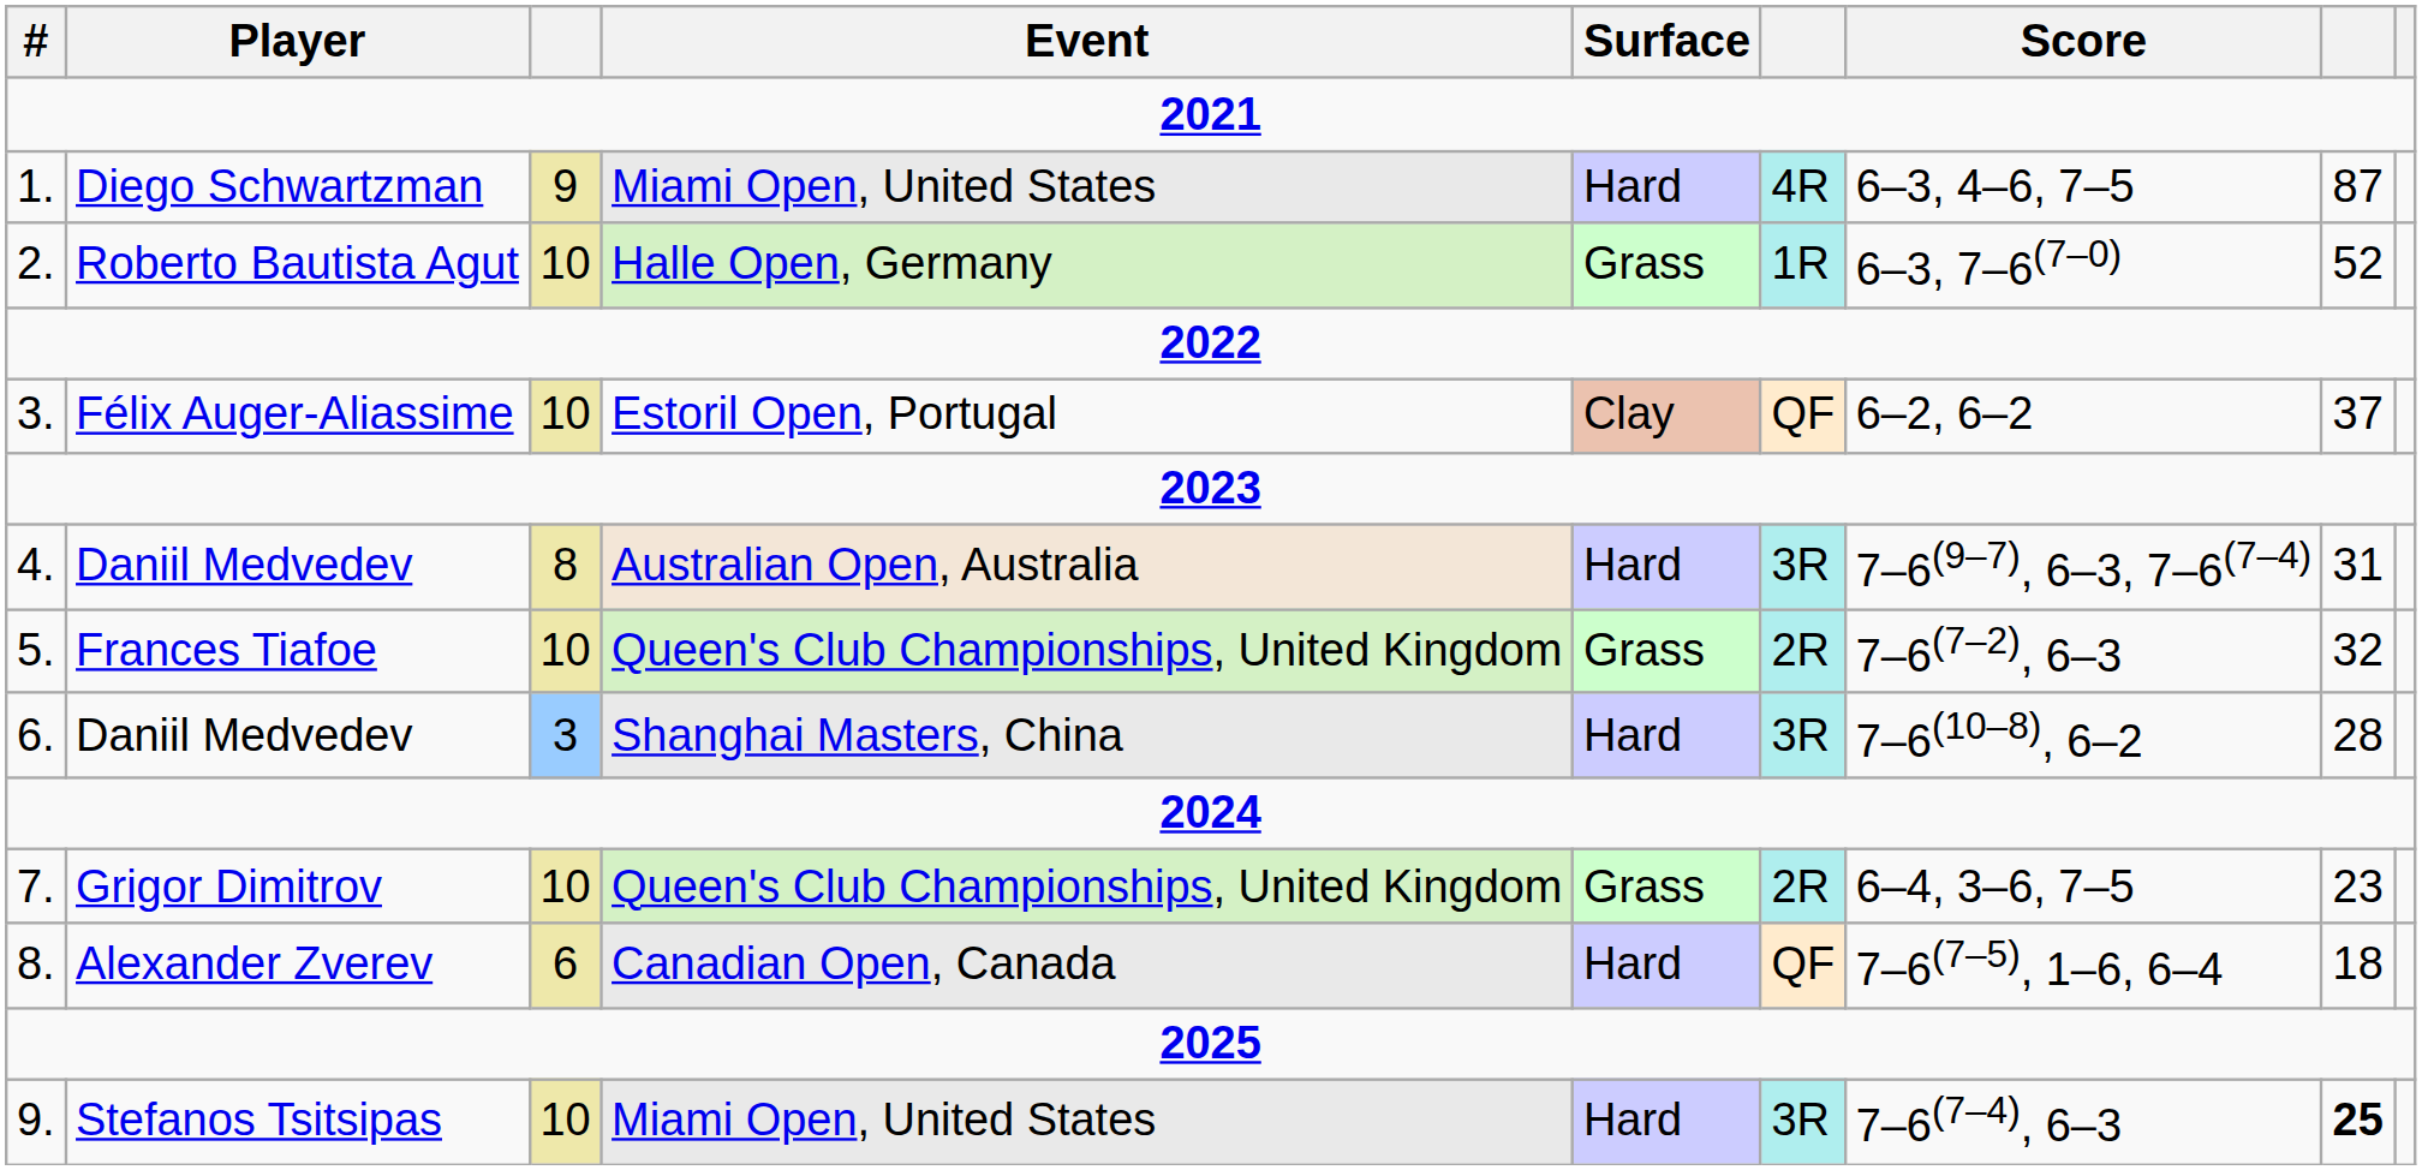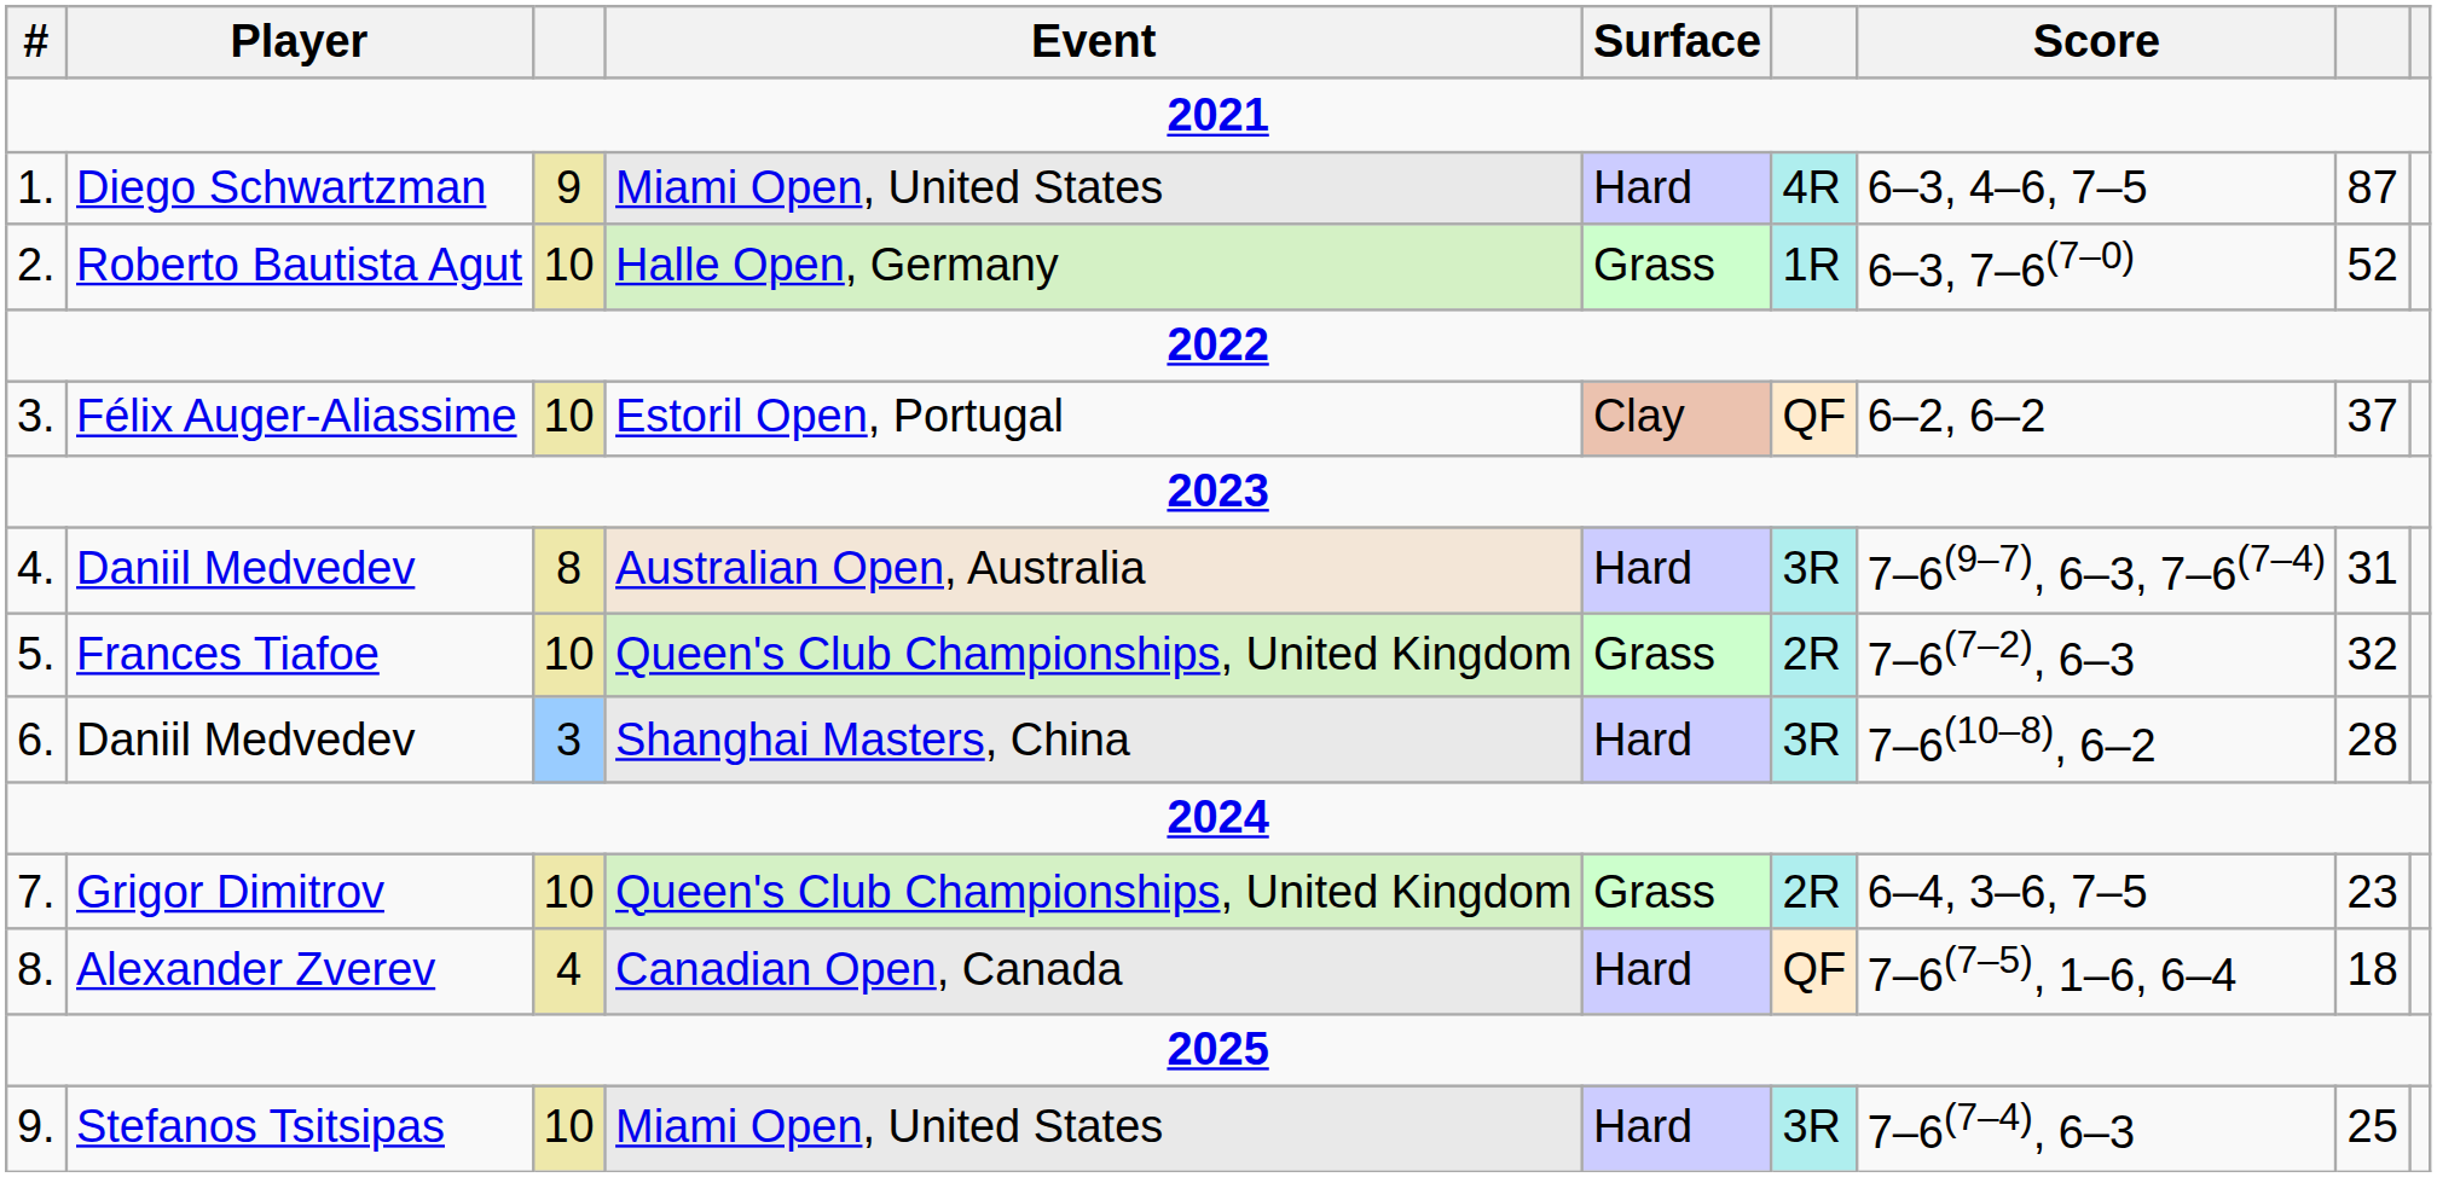 <table class="wikitable sortable">
 <tr>
 <th class=unsortable>#</th>
 <th>Player</th>
 <th></th>
 <th>Event</th>
 <th>Surface</th>
 <th class=unsortable></th>
 <th class=unsortable>Score</th>
 <th class=unsortable></th>
 <th class=unsortable></th>
 </tr>
 <tr>
 <td colspan=9 style=text-align:center><strong><a href='#'>2021</a></strong></td>
 </tr>
 <tr>
 <td>1.</td>
 <td> <a href='#'>Diego Schwartzman</a></td>
 <td align=center bgcolor=eee8aa>9</td>
 <td bgcolor=e9e9e9><a href='#'>Miami Open</a>, United States</td>
 <td bgcolor=ccccff>Hard</td>
 <td bgcolor=afeeee>4R</td>
 <td>6–3, 4–6, 7–5</td>
 <td align=center>87</td>
 <td></td>
 </tr>
 <tr>
 <td>2.</td>
 <td> <a href='#'>Roberto Bautista Agut</a></td>
 <td align=center bgcolor=eee8aa>10</td>
 <td bgcolor=d4f1c5><a href='#'>Halle Open</a>, Germany</td>
 <td bgcolor=ccffcc>Grass</td>
 <td bgcolor=afeeee>1R</td>
 <td>6–3, 7–6<sup>(7–0)</sup></td>
 <td align=center>52</td>
 <td></td>
 </tr>
 <tr>
 <td colspan=9 style=text-align:center><strong><a href='#'>2022</a></strong></td>
 </tr>
 <tr>
 <td>3.</td>
 <td> <a href='#'>Félix Auger-Aliassime</a></td>
 <td align=center bgcolor=eee8aa>10</td>
 <td><a href='#'>Estoril Open</a>, Portugal</td>
 <td bgcolor=ebc2af>Clay</td>
 <td bgcolor=ffebcd>QF</td>
 <td>6–2, 6–2</td>
 <td align=center>37</td>
 <td></td>
 </tr>
 <tr>
 <td colspan=9 style=text-align:center><strong><a href='#'>2023</a></strong></td>
 </tr>
 <tr>
 <td>4.</td>
 <td> <a href='#'>Daniil Medvedev</a></td>
 <td align=center bgcolor=eee8aa>8</td>
 <td bgcolor=f3e6d7><a href='#'>Australian Open</a>, Australia</td>
 <td bgcolor=ccccff>Hard</td>
 <td bgcolor=afeeee>3R</td>
 <td>7–6<sup>(9–7)</sup>, 6–3, 7–6<sup>(7–4)</sup></td>
 <td align=center>31</td>
 <td></td>
 </tr>
 <tr>
 <td>5.</td>
 <td> <a href='#'>Frances Tiafoe</a></td>
 <td align=center bgcolor=eee8aa>10</td>
 <td bgcolor=d4f1c5><a href='#'>Queen's Club Championships</a>, United Kingdom</td>
 <td bgcolor=ccffcc>Grass</td>
 <td bgcolor=afeeee>2R</td>
 <td>7–6<sup>(7–2)</sup>, 6–3</td>
 <td align=center>32</td>
 <td></td>
 </tr>
 <tr>
 <td>6.</td>
 <td> Daniil Medvedev</td>
 <td align=center bgcolor=99ccff>3</td>
 <td bgcolor=e9e9e9><a href='#'>Shanghai Masters</a>, China</td>
 <td bgcolor=ccccff>Hard</td>
 <td bgcolor=afeeee>3R</td>
 <td>7–6<sup>(10–8)</sup>, 6–2</td>
 <td align=center>28</td>
 <td></td>
 </tr>
 <tr>
 <td colspan=9 style=text-align:center><strong><a href='#'>2024</a></strong></td>
 </tr>
 <tr>
 <td>7.</td>
 <td> <a href='#'>Grigor Dimitrov</a></td>
 <td align=center bgcolor=eee8aa>10</td>
 <td bgcolor=d4f1c5><a href='#'>Queen's Club Championships</a>, United Kingdom</td>
 <td bgcolor=ccffcc>Grass</td>
 <td bgcolor=afeeee>2R</td>
 <td>6–4, 3–6, 7–5</td>
 <td align=center>23</td>
 <td></td>
 </tr>
 <tr>
 <td>8.</td>
 <td> <a href='#'>Alexander Zverev</a></td>
-<td align=center bgcolor=eee8aa>6</td>
+<td align=center bgcolor=eee8aa>4</td>
 <td bgcolor=e9e9e9><a href='#'>Canadian Open</a>, Canada</td>
 <td bgcolor=ccccff>Hard</td>
 <td bgcolor=ffebcd>QF</td>
 <td>7–6<sup>(7–5)</sup>, 1–6, 6–4</td>
 <td align=center>18</td>
 <td></td>
 </tr>
 <tr>
 <td colspan=9 style=text-align:center><strong><a href='#'>2025</a></strong></td>
 </tr>
 <tr>
 <td>9.</td>
 <td> <a href='#'>Stefanos Tsitsipas</a></td>
 <td align=center bgcolor=eee8aa>10</td>
 <td bgcolor=e9e9e9><a href='#'>Miami Open</a>, United States</td>
 <td bgcolor=ccccff>Hard</td>
 <td bgcolor=afeeee>3R</td>
 <td>7–6<sup>(7–4)</sup>, 6–3</td>
-<td align=center><strong>25</strong></td>
+<td align=center>25</td>
 <td></td>
 </tr>
 </table>
